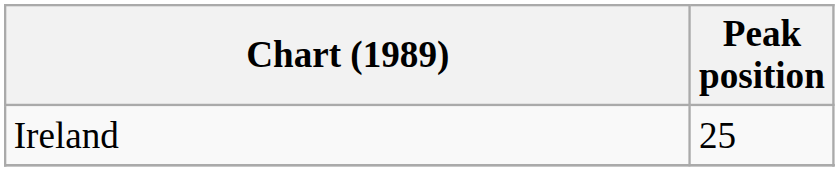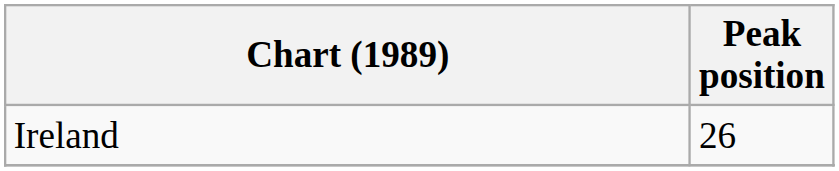 <table class="wikitable sortable plainrowheaders">
 <tr>
 <th style="width:18em;">Chart (1989)</th>
 <th>Peak<br>position</th>
 </tr>
 <tr>
 <td>Ireland</td>
-<td>25</td>
+<td>26</td>
 </tr>
 <tr>
 </tr>
 <tr>
 </tr>
 <tr>
 </tr>
 <tr>
 </tr>
 <tr>
 </tr>
 </table>
